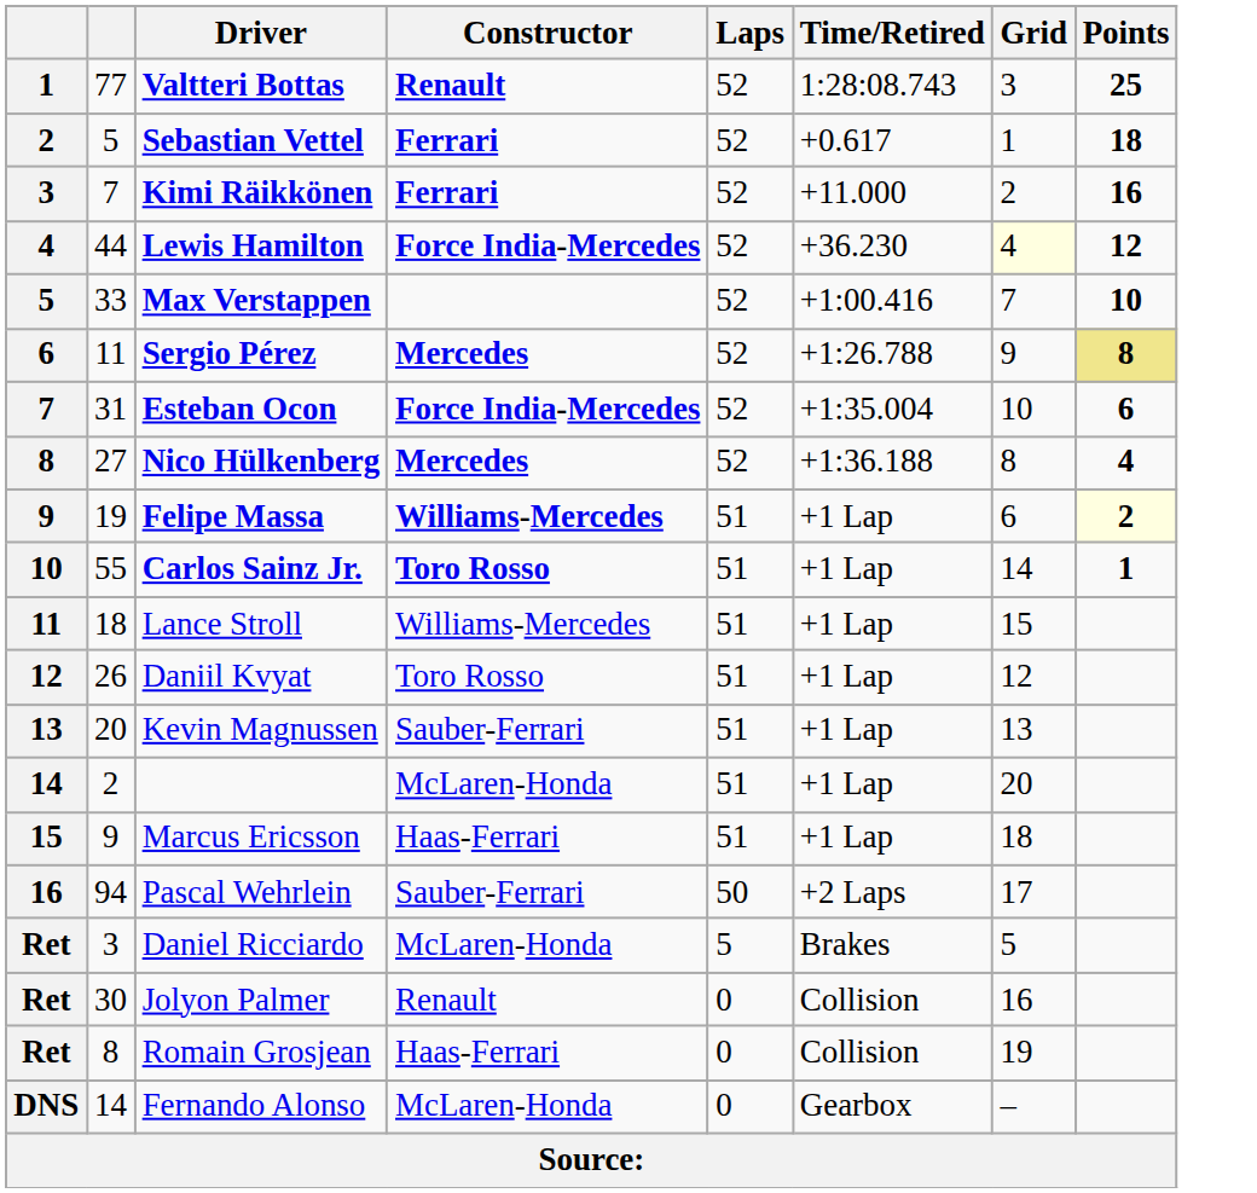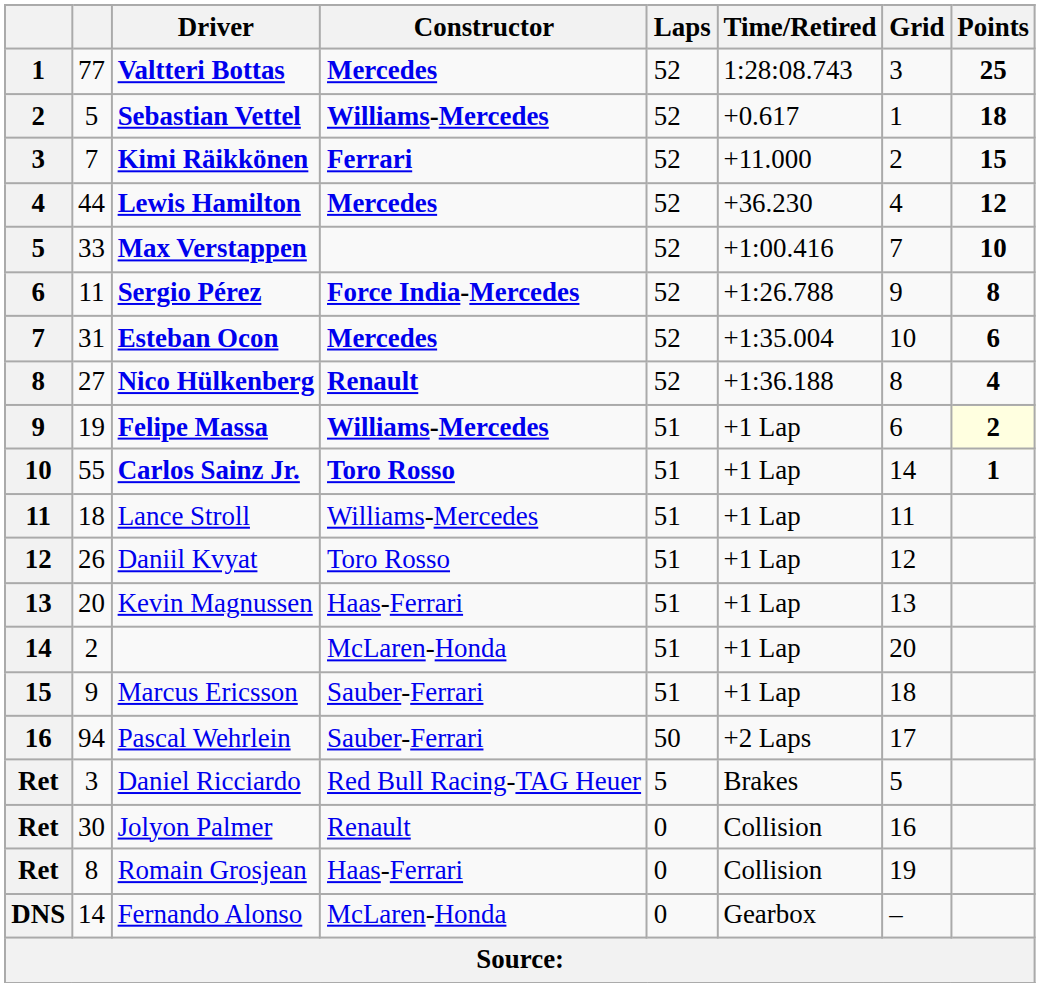 <table class="wikitable" style="font-size: 85%;">
 <tr>
 <th></th>
 <th></th>
 <th>Driver</th>
 <th>Constructor</th>
 <th>Laps</th>
 <th>Time/Retired</th>
 <th>Grid</th>
 <th>Points</th>
 </tr>
 <tr>
 <th>1</th>
 <td align="center">77</td>
 <td> <strong><a href='#'>Valtteri Bottas</a></strong></td>
-<td><strong><a href='#'>Renault</a></strong></td>
+<td><strong><a href='#'>Mercedes</a></strong></td>
 <td>52</td>
 <td>1:28:08.743</td>
 <td>3</td>
 <td align="center"><strong>25</strong></td>
 </tr>
 <tr>
 <th>2</th>
 <td align="center">5</td>
 <td> <strong><a href='#'>Sebastian Vettel</a></strong></td>
-<td><strong><a href='#'>Ferrari</a></strong></td>
+<td><strong><a href='#'>Williams</a>-<a href='#'>Mercedes</a></strong></td>
 <td>52</td>
 <td>+0.617</td>
 <td>1</td>
 <td align="center"><strong>18</strong></td>
 </tr>
 <tr>
 <th>3</th>
 <td align="center">7</td>
 <td> <strong><a href='#'>Kimi Räikkönen</a></strong></td>
 <td><strong><a href='#'>Ferrari</a></strong></td>
 <td>52</td>
 <td>+11.000</td>
 <td>2</td>
-<td align="center"><strong>16</strong></td>
+<td align="center"><strong>15</strong></td>
 </tr>
 <tr>
 <th>4</th>
 <td align="center">44</td>
 <td> <strong><a href='#'>Lewis Hamilton</a></strong></td>
-<td><strong><a href='#'>Force India</a>-<a href='#'>Mercedes</a></strong></td>
+<td><strong><a href='#'>Mercedes</a></strong></td>
 <td>52</td>
 <td>+36.230</td>
-<td style="background: lightyellow;">4</td>
+<td>4</td>
 <td align="center"><strong>12</strong></td>
 </tr>
 <tr>
 <th>5</th>
 <td align="center">33</td>
 <td> <strong><a href='#'>Max Verstappen</a></strong></td>
 <td></td>
 <td>52</td>
 <td>+1:00.416</td>
 <td>7</td>
 <td align=center><strong>10</strong></td>
 </tr>
 <tr>
 <th>6</th>
 <td align="center">11</td>
 <td> <strong><a href='#'>Sergio Pérez</a></strong></td>
-<td><strong><a href='#'>Mercedes</a></strong></td>
+<td><strong><a href='#'>Force India</a>-<a href='#'>Mercedes</a></strong></td>
 <td>52</td>
 <td>+1:26.788</td>
 <td>9</td>
-<td align="center" style="background: khaki;"><strong>8</strong></td>
+<td align="center"><strong>8</strong></td>
 </tr>
 <tr>
 <th>7</th>
 <td align="center">31</td>
 <td> <strong><a href='#'>Esteban Ocon</a></strong></td>
-<td><strong><a href='#'>Force India</a>-<a href='#'>Mercedes</a></strong></td>
+<td><strong><a href='#'>Mercedes</a></strong></td>
 <td>52</td>
 <td>+1:35.004</td>
 <td>10</td>
 <td align="center"><strong>6</strong></td>
 </tr>
 <tr>
 <th>8</th>
 <td align="center">27</td>
 <td> <strong><a href='#'>Nico Hülkenberg</a></strong></td>
-<td><strong><a href='#'>Mercedes</a></strong></td>
+<td><strong><a href='#'>Renault</a></strong></td>
 <td>52</td>
 <td>+1:36.188</td>
 <td>8</td>
 <td align="center"><strong>4</strong></td>
 </tr>
 <tr>
 <th>9</th>
 <td align="center">19</td>
 <td> <strong><a href='#'>Felipe Massa</a></strong></td>
 <td><strong><a href='#'>Williams</a>-<a href='#'>Mercedes</a></strong></td>
 <td>51</td>
 <td>+1 Lap</td>
 <td>6</td>
 <td align="center" style="background: lightyellow;"><strong>2</strong></td>
 </tr>
 <tr>
 <th>10</th>
 <td align="center">55</td>
 <td> <strong><a href='#'>Carlos Sainz Jr.</a></strong></td>
 <td><strong><a href='#'>Toro Rosso</a></strong></td>
 <td>51</td>
 <td>+1 Lap</td>
 <td>14</td>
 <td align="center"><strong>1</strong></td>
 </tr>
 <tr>
 <th>11</th>
 <td align="center">18</td>
 <td> <a href='#'>Lance Stroll</a></td>
 <td><a href='#'>Williams</a>-<a href='#'>Mercedes</a></td>
 <td>51</td>
 <td>+1 Lap</td>
-<td>15</td>
+<td>11</td>
 <td></td>
 </tr>
 <tr>
 <th>12</th>
 <td align="center">26</td>
 <td> <a href='#'>Daniil Kvyat</a></td>
 <td><a href='#'>Toro Rosso</a></td>
 <td>51</td>
 <td>+1 Lap</td>
 <td>12</td>
 <td></td>
 </tr>
 <tr>
 <th>13</th>
 <td align="center">20</td>
 <td> <a href='#'>Kevin Magnussen</a></td>
-<td><a href='#'>Sauber</a>-<a href='#'>Ferrari</a></td>
+<td><a href='#'>Haas</a>-<a href='#'>Ferrari</a></td>
 <td>51</td>
 <td>+1 Lap</td>
 <td>13</td>
 <td></td>
 </tr>
 <tr>
 <th>14</th>
 <td align="center">2</td>
 <td></td>
 <td><a href='#'>McLaren</a>-<a href='#'>Honda</a></td>
 <td>51</td>
 <td>+1 Lap</td>
 <td>20</td>
 <td></td>
 </tr>
 <tr>
 <th>15</th>
 <td align="center">9</td>
 <td> <a href='#'>Marcus Ericsson</a></td>
-<td><a href='#'>Haas</a>-<a href='#'>Ferrari</a></td>
+<td><a href='#'>Sauber</a>-<a href='#'>Ferrari</a></td>
 <td>51</td>
 <td>+1 Lap</td>
 <td>18</td>
 <td></td>
 </tr>
 <tr>
 <th>16</th>
 <td align="center">94</td>
 <td> <a href='#'>Pascal Wehrlein</a></td>
 <td><a href='#'>Sauber</a>-<a href='#'>Ferrari</a></td>
 <td>50</td>
 <td>+2 Laps</td>
 <td>17</td>
 <td></td>
 </tr>
 <tr>
 <th>Ret</th>
 <td align="center">3</td>
 <td> <a href='#'>Daniel Ricciardo</a></td>
-<td><a href='#'>McLaren</a>-<a href='#'>Honda</a></td>
+<td><a href='#'>Red Bull Racing</a>-<a href='#'>TAG Heuer</a></td>
 <td>5</td>
 <td>Brakes</td>
 <td>5</td>
 <td></td>
 </tr>
 <tr>
 <th>Ret</th>
 <td align="center">30</td>
 <td> <a href='#'>Jolyon Palmer</a></td>
 <td><a href='#'>Renault</a></td>
 <td>0</td>
 <td>Collision</td>
 <td>16</td>
 <td></td>
 </tr>
 <tr>
 <th>Ret</th>
 <td align="center">8</td>
 <td> <a href='#'>Romain Grosjean</a></td>
 <td><a href='#'>Haas</a>-<a href='#'>Ferrari</a></td>
 <td>0</td>
 <td>Collision</td>
 <td>19</td>
 <td></td>
 </tr>
 <tr>
 <th>DNS</th>
 <td align="center">14</td>
 <td> <a href='#'>Fernando Alonso</a></td>
 <td><a href='#'>McLaren</a>-<a href='#'>Honda</a></td>
 <td>0</td>
 <td>Gearbox</td>
 <td>–</td>
 <td></td>
 </tr>
 <tr>
 <th colspan="8">Source:</th>
 </tr>
 <tr>
 </tr>
 </table>
